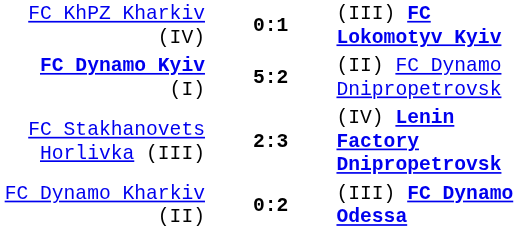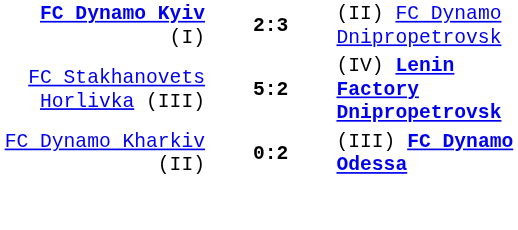 <table width=100% cellspacing=1>
 <tr>
 <th width=20%></th>
 <th width=12%></th>
 <th width=20%></th>
 <th></th>
 </tr>
 <tr style=font-size:90%>
-<td align=right><a href='#'>FC KhPZ Kharkiv</a> (IV)</td>
-<td align=center><strong>0:1</strong></td>
-<td>(III) <strong><a href='#'>FC Lokomotyv Kyiv</a></strong></td>
-<td align=center></td>
-</tr>
-<tr style=font-size:90%>
 <td align=right><strong><a href='#'>FC Dynamo Kyiv</a></strong> (I)</td>
-<td align=center><strong>5:2</strong></td>
+<td align=center><strong>2:3</strong></td>
 <td>(II) <a href='#'>FC Dynamo Dnipropetrovsk</a></td>
 <td align=center></td>
 </tr>
 <tr style=font-size:90%>
 <td align=right><a href='#'>FC Stakhanovets Horlivka</a> (III)</td>
-<td align=center><strong>2:3</strong></td>
+<td align=center><strong>5:2</strong></td>
 <td>(IV) <strong><a href='#'>Lenin Factory Dnipropetrovsk</a></strong></td>
 <td></td>
 </tr>
 <tr style=font-size:90%>
 <td align=right><a href='#'>FC Dynamo Kharkiv</a> (II)</td>
 <td align=center><strong>0:2</strong></td>
 <td>(III) <strong><a href='#'>FC Dynamo Odessa</a></strong></td>
 <td align=center></td>
 </tr>
 </table>
